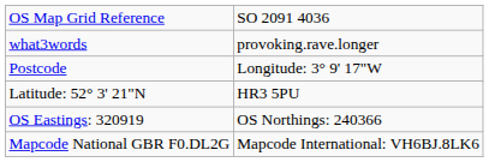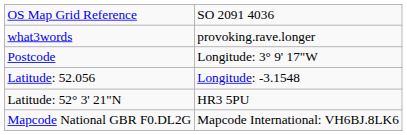 <table class="wikitable">
 <tr>
 <td><a href='#'>OS Map Grid Reference</a></td>
 <td>SO  2091 4036</td>
 </tr>
 <tr>
 <td><a href='#'>what3words</a></td>
 <td>provoking.rave.longer</td>
 </tr>
 <tr>
 <td><a href='#'>Postcode</a></td>
 <td>Longitude:  3° 9' 17"W</td>
 </tr>
 <tr>
+<td><a href='#'>Latitude</a>: 52.056</td>
+<td><a href='#'>Longitude</a>: -3.1548</td>
+</tr>
+<tr>
 <td>Latitude:  52° 3' 21"N</td>
 <td>HR3  5PU</td>
-</tr>
-<tr>
-<td><a href='#'>OS Eastings</a>: 320919</td>
-<td>OS  Northings: 240366</td>
 </tr>
 <tr>
 <td><a href='#'>Mapcode</a> National GBR  F0.DL2G</td>
 <td>Mapcode  International: VH6BJ.8LK6</td>
 </tr>
 </table>
